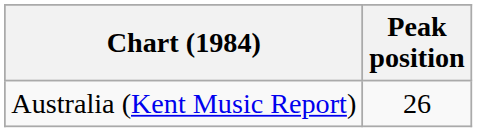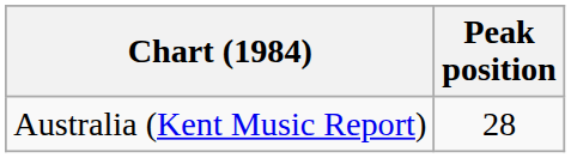 <table class="wikitable">
 <tr>
 <th>Chart (1984)</th>
 <th>Peak<br>position</th>
 </tr>
 <tr>
 <td>Australia (<a href='#'>Kent Music Report</a>)</td>
-<td align="center">26</td>
+<td align="center">28</td>
 </tr>
 </table>
